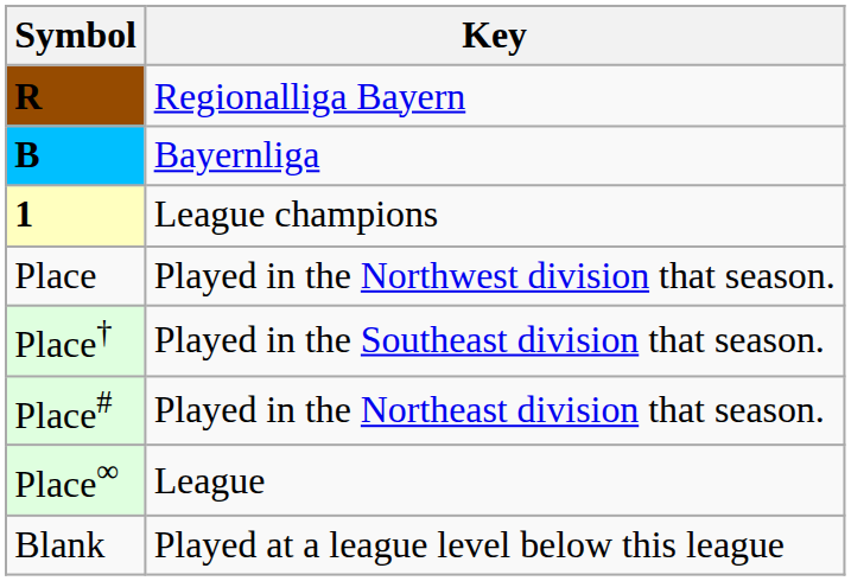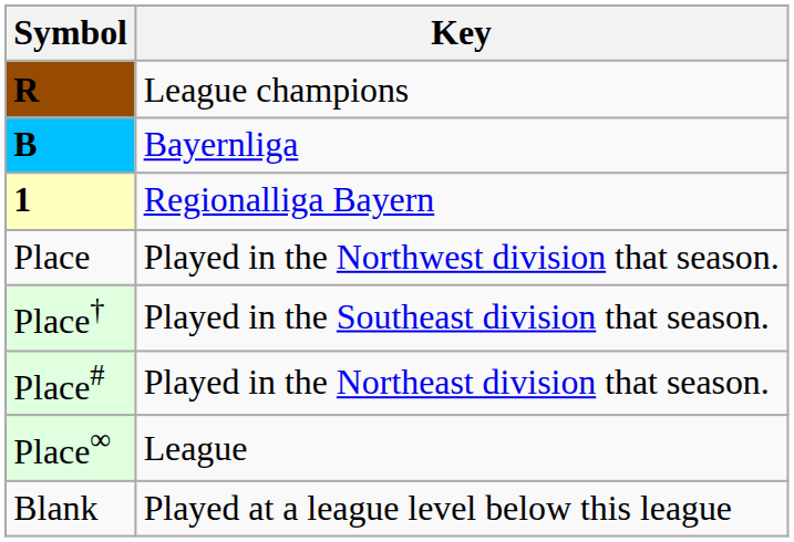 <table class="wikitable" align="center">
 <tr>
 <th>Symbol</th>
 <th>Key</th>
 </tr>
 <tr>
 <td style="background:#964B00"><strong>R</strong></td>
-<td><a href='#'>Regionalliga Bayern</a></td>
+<td>League champions</td>
 </tr>
 <tr>
 <td style="background:#00BFFF"><strong>B</strong></td>
 <td><a href='#'>Bayernliga</a></td>
 </tr>
 <tr>
 <td style="background:#ffffbf"><strong>1</strong></td>
-<td>League champions</td>
+<td><a href='#'>Regionalliga Bayern</a></td>
 </tr>
 <tr>
 <td>Place</td>
 <td>Played in the <a href='#'>Northwest division</a> that season.</td>
 </tr>
 <tr>
 <td style="background:#dfffdf">Place<sup>†</sup></td>
 <td>Played in the <a href='#'>Southeast division</a> that season.</td>
 </tr>
 <tr>
 <td style="background:#dfffdf">Place<sup>#</sup></td>
 <td>Played in the <a href='#'>Northeast division</a> that season.</td>
 </tr>
 <tr>
 <td style="background:#dfffdf">Place<sup>∞</sup></td>
 <td>League</td>
 </tr>
 <tr>
 <td>Blank</td>
 <td>Played at a league level below this league</td>
 </tr>
 </table>
